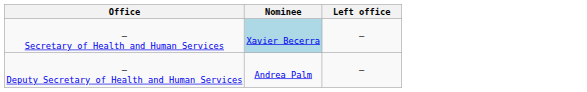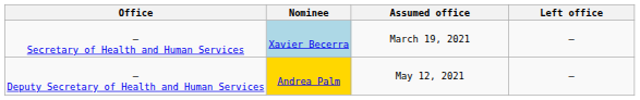 <table class="wikitable sortable" style="text-align:center">
 <tr>
 <th>Office</th>
 <th>Nominee</th>
+<th style="width:25%;" data-sort-type="date">Assumed office</th>
 <th style="width:20%;" data-sort-type="date">Left office</th>
 </tr>
 <tr>
 <td><br>—<br><a href='#'>Secretary of Health and Human Services</a></td>
 <td style="background: lightblue;"><br><a href='#'>Xavier Becerra</a></td>
+<td>March 19, 2021<br></td>
 <td>—</td>
 </tr>
 <tr>
 <td><br>—<br><a href='#'>Deputy Secretary of Health and Human Services</a></td>
-<td><br><a href='#'>Andrea Palm</a></td>
+<td style="background: gold;"><br><a href='#'>Andrea Palm</a></td>
+<td>May 12, 2021<br></td>
 <td>—</td>
 </tr>
 </table>
